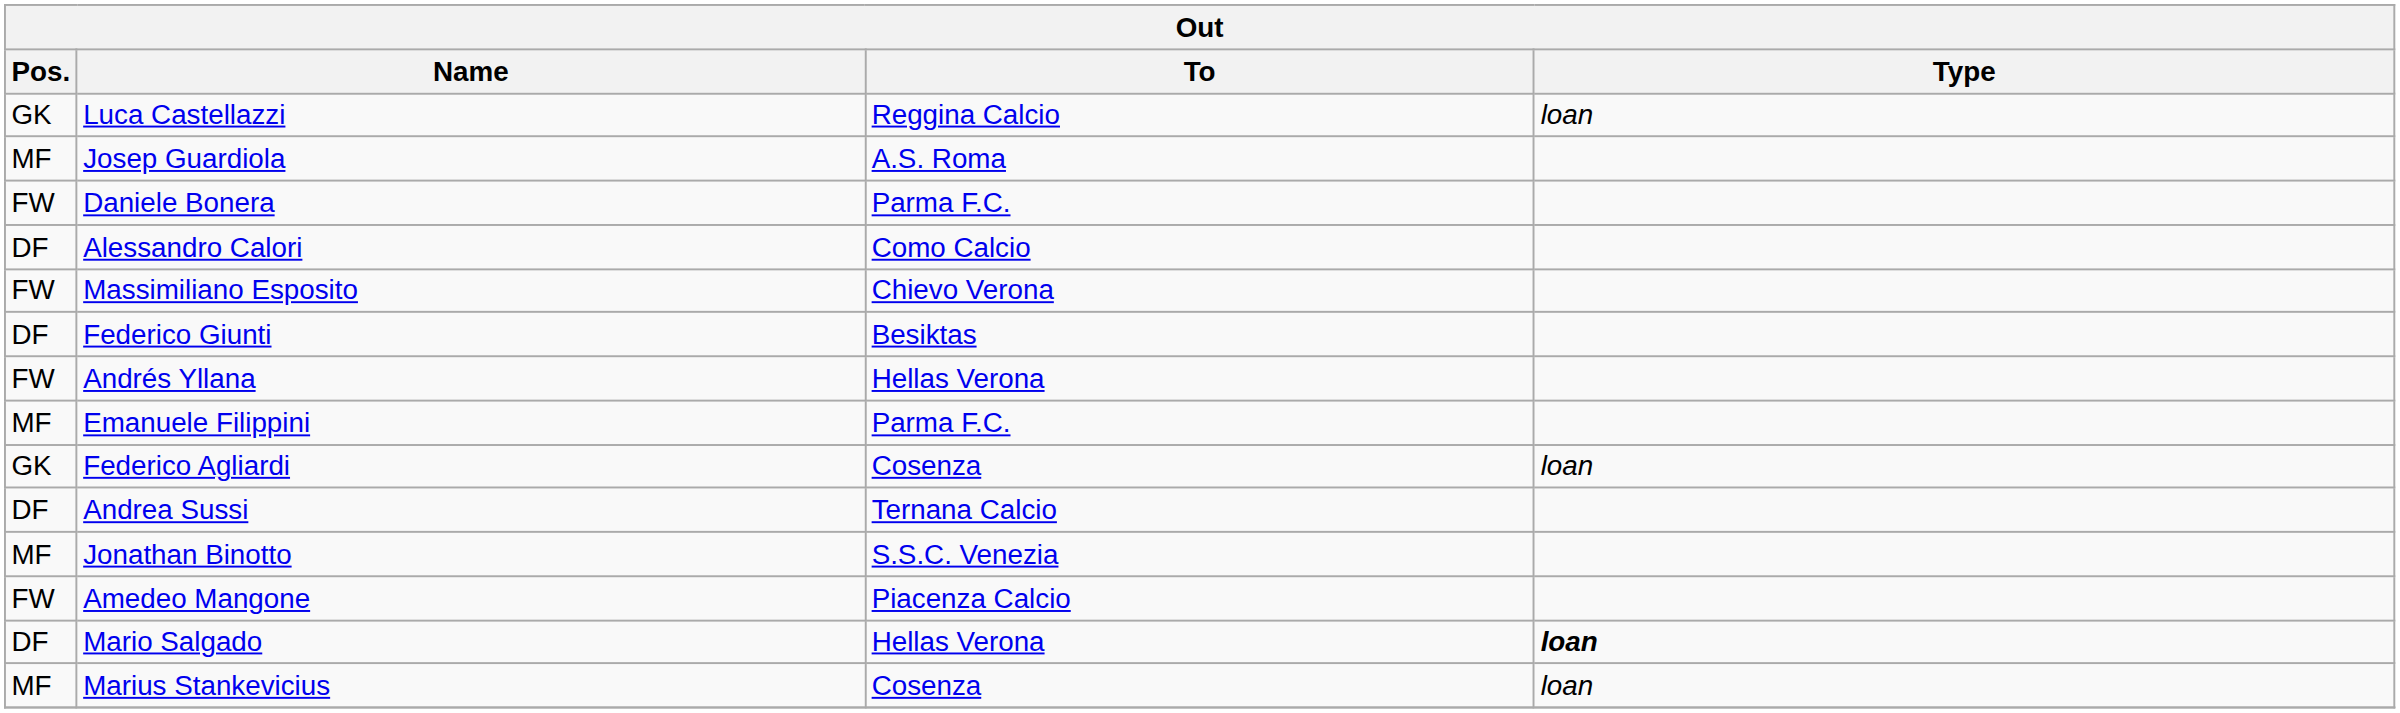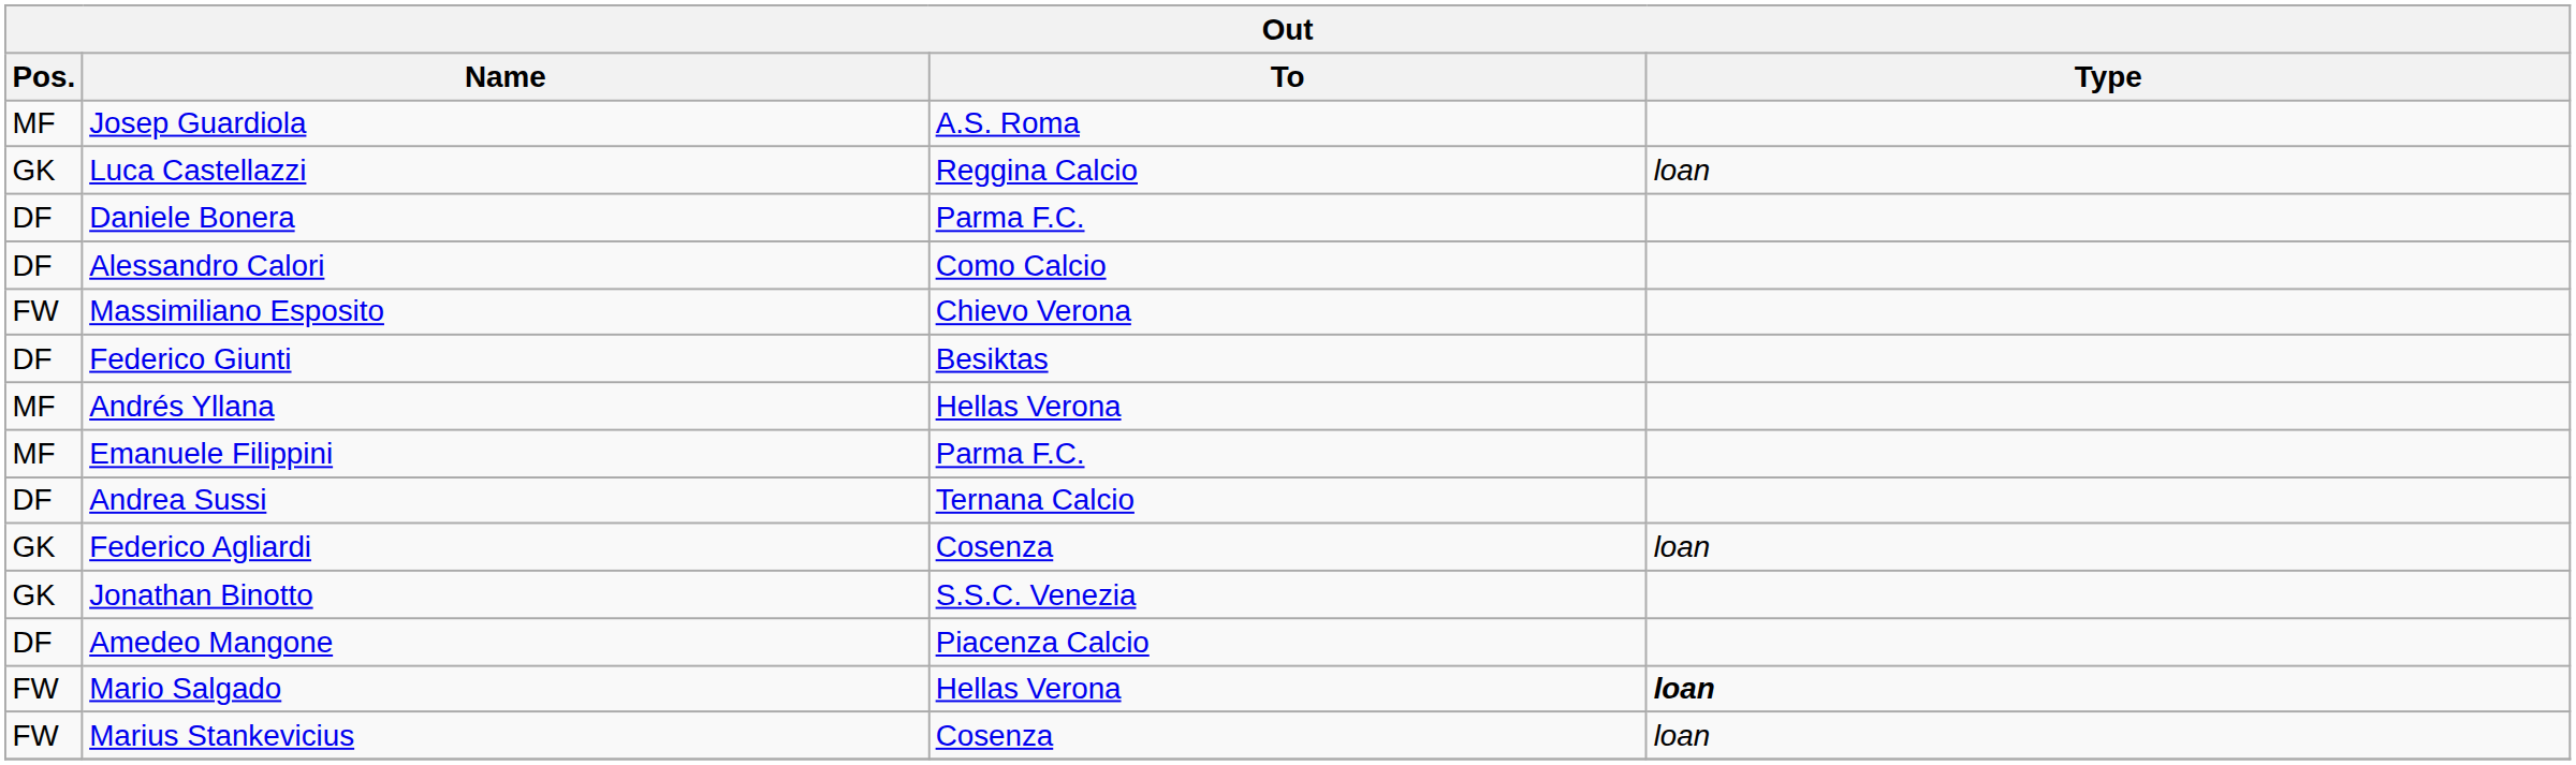 <table class="wikitable" style="font-size:90%;">
 <tr>
 <th colspan="4">Out</th>
 </tr>
 <tr>
 <th width=3%>Pos.</th>
 <th width=33%>Name</th>
 <th width=28%>To</th>
 <th width=36%>Type</th>
 </tr>
 <tr>
+<td>MF</td>
+<td><a href='#'>Josep Guardiola</a></td>
+<td><a href='#'>A.S. Roma</a></td>
+<td></td>
+</tr>
+<tr>
 <td>GK</td>
 <td><a href='#'>Luca Castellazzi</a></td>
 <td><a href='#'>Reggina Calcio</a></td>
 <td><em>loan</em></td>
 </tr>
 <tr>
-<td>MF</td>
-<td><a href='#'>Josep Guardiola</a></td>
-<td><a href='#'>A.S. Roma</a></td>
-<td></td>
-</tr>
-<tr>
-<td>FW</td>
+<td>DF</td>
 <td><a href='#'>Daniele Bonera</a></td>
 <td><a href='#'>Parma F.C.</a></td>
 <td></td>
 </tr>
 <tr>
 <td>DF</td>
 <td><a href='#'>Alessandro Calori</a></td>
 <td><a href='#'>Como Calcio</a></td>
 <td></td>
 </tr>
 <tr>
 <td>FW</td>
 <td><a href='#'>Massimiliano Esposito</a></td>
 <td><a href='#'>Chievo Verona</a></td>
 <td></td>
 </tr>
 <tr>
 <td>DF</td>
 <td><a href='#'>Federico Giunti</a></td>
 <td><a href='#'>Besiktas</a></td>
 <td></td>
 </tr>
 <tr>
-<td>FW</td>
+<td>MF</td>
 <td><a href='#'>Andrés Yllana</a></td>
 <td><a href='#'>Hellas Verona</a></td>
 <td></td>
 </tr>
 <tr>
 <td>MF</td>
 <td><a href='#'>Emanuele Filippini</a></td>
 <td><a href='#'>Parma F.C.</a></td>
 <td></td>
 </tr>
 <tr>
+<td>DF</td>
+<td><a href='#'>Andrea Sussi</a></td>
+<td><a href='#'>Ternana Calcio</a></td>
+<td></td>
+</tr>
+<tr>
 <td>GK</td>
 <td><a href='#'>Federico Agliardi</a></td>
 <td><a href='#'>Cosenza</a></td>
 <td><em>loan</em></td>
 </tr>
 <tr>
-<td>DF</td>
-<td><a href='#'>Andrea Sussi</a></td>
-<td><a href='#'>Ternana Calcio</a></td>
-<td></td>
-</tr>
-<tr>
-<td>MF</td>
+<td>GK</td>
 <td><a href='#'>Jonathan Binotto</a></td>
 <td><a href='#'>S.S.C. Venezia</a></td>
 <td></td>
 </tr>
 <tr>
-<td>FW</td>
+<td>DF</td>
 <td><a href='#'>Amedeo Mangone</a></td>
 <td><a href='#'>Piacenza Calcio</a></td>
 <td></td>
 </tr>
 <tr>
-<td>DF</td>
+<td>FW</td>
 <td><a href='#'>Mario Salgado</a></td>
 <td><a href='#'>Hellas Verona</a></td>
 <td><strong><em>loan</em></strong></td>
 </tr>
 <tr>
-<td>MF</td>
+<td>FW</td>
 <td><a href='#'>Marius Stankevicius</a></td>
 <td><a href='#'>Cosenza</a></td>
 <td><em>loan</em></td>
 </tr>
 <tr>
 </tr>
 </table>
